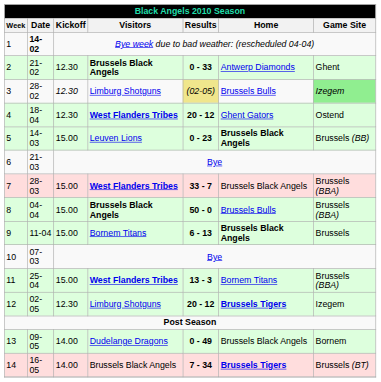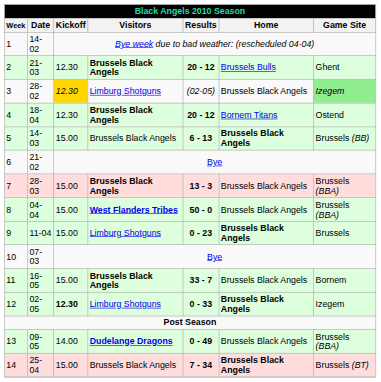 <table class="wikitable" style="font-size:90%">
 <tr>
 <th style="background-color:black;color:#20DEAA" colspan=7>Black  Angels  2010 Season</th>
 </tr>
 <tr bgcolor="#CCCCCC">
 <th><small>Week</small></th>
 <th>Date</th>
 <th>Kickoff</th>
 <th>Visitors</th>
 <th>Results</th>
 <th>Home</th>
 <th>Game Site</th>
 </tr>
 <tr width="23%">
 <td>1</td>
-<td><strong>14-02</strong></td>
+<td>14-02</td>
 <td colspan="5" align="center"><em><a href='#'>Bye week</a> due to bad weather: (rescheduled 04-04)</em></td>
 </tr>
 <tr width="23%" style="background: #ddffdd;">
 <td>2</td>
-<td>21-02</td>
+<td>21-03</td>
 <td>12.30</td>
 <td><strong>Brussels Black Angels</strong></td>
-<td align=center><strong>0 - 33</strong></td>
-<td><a href='#'>Antwerp Diamonds</a></td>
+<td align=center><strong>20 - 12</strong></td>
+<td><a href='#'>Brussels Bulls</a></td>
 <td>Ghent</td>
 </tr>
 <tr width="23%">
 <td>3</td>
 <td>28-02</td>
-<td><em>12.30</em></td>
+<td style="background: gold;"><em>12.30</em></td>
 <td><a href='#'>Limburg Shotguns</a></td>
-<td align=center style="background: khaki;"><em>(02-05)</em></td>
-<td><a href='#'>Brussels Bulls</a></td>
+<td align=center><em>(02-05)</em></td>
+<td>Brussels Black Angels</td>
 <td style="background: lightgreen;"><em>Izegem</em></td>
 </tr>
 <tr width="23%" style="background: #ddffdd;">
 <td>4</td>
 <td>18-04</td>
 <td>12.30</td>
-<td><strong><a href='#'>West Flanders Tribes</a></strong></td>
+<td><strong>Brussels Black Angels</strong></td>
 <td align=center><strong>20 - 12</strong></td>
-<td><a href='#'>Ghent Gators</a></td>
+<td><a href='#'>Bornem Titans</a></td>
 <td>Ostend</td>
 </tr>
 <tr width="23%" style="background: #ddffdd;">
 <td>5</td>
 <td>14-03</td>
 <td>15.00</td>
-<td><a href='#'>Leuven Lions</a></td>
-<td align=center><strong>0 - 23</strong></td>
+<td>Brussels Black Angels</td>
+<td align=center><strong>6 - 13</strong></td>
 <td><strong>Brussels Black Angels</strong></td>
 <td>Brussels <em>(BB)</em></td>
 </tr>
 <tr width="23%">
 <td>6</td>
-<td>21-03</td>
+<td>21-02</td>
 <td colspan="5" align="center"><a href='#'>Bye</a></td>
 </tr>
 <tr width="23%" style="background: #ffdddd;">
 <td>7</td>
 <td>28-03</td>
 <td>15.00</td>
-<td><strong><a href='#'>West Flanders Tribes</a></strong></td>
-<td align=center><strong>33 - 7</strong></td>
+<td><strong>Brussels Black Angels</strong></td>
+<td align=center><strong>13 - 3</strong></td>
 <td>Brussels Black Angels</td>
 <td>Brussels <em>(BBA)</em></td>
 </tr>
 <tr width="23%" style="background: #ddffdd;">
 <td>8</td>
 <td>04-04</td>
 <td>15.00</td>
-<td><strong>Brussels Black Angels</strong></td>
+<td><strong><a href='#'>West Flanders Tribes</a></strong></td>
 <td align=center><strong>50 - 0</strong></td>
-<td><a href='#'>Brussels Bulls</a></td>
+<td>Brussels Black Angels</td>
 <td>Brussels <em>(BBA)</em></td>
 </tr>
 <tr width="23%" style="background: #ddffdd;">
 <td>9</td>
 <td>11-04</td>
 <td>15.00</td>
-<td><a href='#'>Bornem Titans</a></td>
-<td align=center><strong>6 - 13</strong></td>
+<td><a href='#'>Limburg Shotguns</a></td>
+<td align=center><strong>0 - 23</strong></td>
 <td><strong>Brussels Black Angels</strong></td>
 <td>Brussels</td>
 </tr>
 <tr width="23%">
 <td>10</td>
 <td>07-03</td>
 <td colspan="5" align="center"><a href='#'>Bye</a></td>
 </tr>
 <tr width="23%" style="background: #ddffdd;">
 <td>11</td>
-<td>25-04</td>
+<td>16-05</td>
 <td>15.00</td>
-<td><strong><a href='#'>West Flanders Tribes</a></strong></td>
-<td align=center><strong>13 - 3</strong></td>
-<td><a href='#'>Bornem Titans</a></td>
-<td>Brussels <em>(BBA)</em></td>
+<td><strong>Brussels Black Angels</strong></td>
+<td align=center><strong>33 - 7</strong></td>
+<td>Brussels Black Angels</td>
+<td>Bornem</td>
 </tr>
 <tr width="23%" style="background: #ddffdd;">
 <td>12</td>
 <td>02-05</td>
-<td>12.30</td>
+<td><strong>12.30</strong></td>
 <td><a href='#'>Limburg Shotguns</a></td>
-<td align=center><strong>20 - 12</strong></td>
-<td><strong><a href='#'>Brussels Tigers</a></strong></td>
+<td align=center><strong>0 - 33</strong></td>
+<td><strong>Brussels Black Angels</strong></td>
 <td>Izegem</td>
 </tr>
 <tr>
 <td colspan="8" align="center"><strong>Post Season</strong></td>
 </tr>
 <tr width="23%" style="background: #ddffdd;">
 <td>13</td>
 <td>09-05</td>
 <td>14.00</td>
-<td><a href='#'>Dudelange Dragons</a></td>
+<td><strong><a href='#'>Dudelange Dragons</a></strong></td>
 <td align=center><strong>0 - 49</strong></td>
 <td>Brussels Black Angels</td>
-<td>Bornem</td>
+<td>Brussels <em>(BBA)</em></td>
 </tr>
 <tr width="23%" style="background: #ffdddd;">
 <td>14</td>
-<td>16-05</td>
-<td>14.00</td>
+<td>25-04</td>
+<td>15.00</td>
 <td>Brussels Black Angels</td>
 <td align=center><strong>7 - 34</strong></td>
-<td><strong><a href='#'>Brussels Tigers</a></strong></td>
+<td><strong>Brussels Black Angels</strong></td>
 <td>Brussels <em>(BT)</em></td>
 </tr>
 <tr>
 </tr>
 </table>
